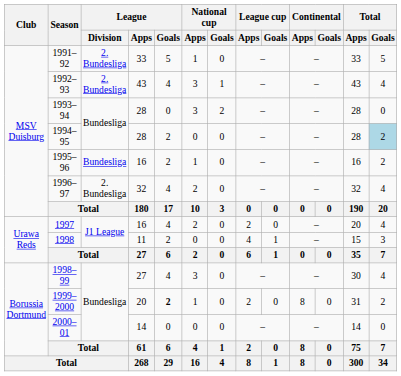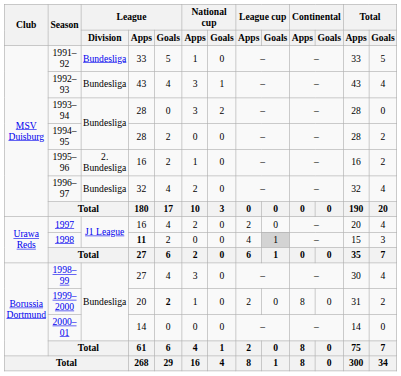 <table class="wikitable" style="text-align:center">
 <tr>
 <th rowspan="2">Club</th>
 <th rowspan="2">Season</th>
 <th colspan="3">League</th>
 <th colspan="2">National cup</th>
 <th colspan="2">League cup</th>
 <th colspan="2">Continental</th>
 <th colspan="2">Total</th>
 </tr>
 <tr>
 <th>Division</th>
 <th>Apps</th>
 <th>Goals</th>
 <th>Apps</th>
 <th>Goals</th>
 <th>Apps</th>
 <th>Goals</th>
 <th>Apps</th>
 <th>Goals</th>
 <th>Apps</th>
 <th>Goals</th>
 </tr>
 <tr>
 <td rowspan="7"><a href='#'>MSV Duisburg</a></td>
 <td>1991–92</td>
-<td><a href='#'>2. Bundesliga</a></td>
+<td><a href='#'>Bundesliga</a></td>
 <td>33</td>
 <td>5</td>
 <td>1</td>
 <td>0</td>
 <td colspan="2">–</td>
 <td colspan="2">–</td>
 <td>33</td>
 <td>5</td>
 </tr>
 <tr>
 <td>1992–93</td>
-<td><a href='#'>2. Bundesliga</a></td>
+<td>Bundesliga</td>
 <td>43</td>
 <td>4</td>
 <td>3</td>
 <td>1</td>
 <td colspan="2">–</td>
 <td colspan="2">–</td>
 <td>43</td>
 <td>4</td>
 </tr>
 <tr>
 <td>1993–94</td>
 <td rowspan="2">Bundesliga</td>
 <td>28</td>
 <td>0</td>
 <td>3</td>
 <td>2</td>
 <td colspan="2">–</td>
 <td colspan="2">–</td>
 <td>28</td>
 <td>0</td>
 </tr>
 <tr>
 <td>1994–95</td>
 <td>28</td>
 <td>2</td>
 <td>0</td>
 <td>0</td>
 <td colspan="2">–</td>
 <td colspan="2">–</td>
 <td>28</td>
-<td style="background: lightblue;">2</td>
+<td>2</td>
 </tr>
 <tr>
 <td>1995–96</td>
-<td><a href='#'>Bundesliga</a></td>
+<td>2. Bundesliga</td>
 <td>16</td>
 <td>2</td>
 <td>1</td>
 <td>0</td>
 <td colspan="2">–</td>
 <td colspan="2">–</td>
 <td>16</td>
 <td>2</td>
 </tr>
 <tr>
 <td>1996–97</td>
-<td>2. Bundesliga</td>
+<td>Bundesliga</td>
 <td>32</td>
 <td>4</td>
 <td>2</td>
 <td>0</td>
 <td colspan="2">–</td>
 <td colspan="2">–</td>
 <td>32</td>
 <td>4</td>
 </tr>
 <tr>
 <th colspan="2">Total</th>
 <th>180</th>
 <th>17</th>
 <th>10</th>
 <th>3</th>
 <th>0</th>
 <th>0</th>
 <th>0</th>
 <th>0</th>
 <th>190</th>
 <th>20</th>
 </tr>
 <tr>
 <td rowspan="3"><a href='#'>Urawa Reds</a></td>
 <td><a href='#'>1997</a></td>
 <td rowspan="2"><a href='#'>J1 League</a></td>
 <td>16</td>
 <td>4</td>
 <td>2</td>
 <td>0</td>
 <td>2</td>
 <td>0</td>
 <td colspan="2">–</td>
 <td>20</td>
 <td>4</td>
 </tr>
 <tr>
 <td><a href='#'>1998</a></td>
-<td>11</td>
+<td><strong>11</strong></td>
 <td>2</td>
 <td>0</td>
 <td>0</td>
 <td>4</td>
-<td>1</td>
+<td style="background: lightgrey;">1</td>
 <td colspan="2">–</td>
 <td>15</td>
 <td>3</td>
 </tr>
 <tr>
 <th colspan="2">Total</th>
 <th>27</th>
 <th>6</th>
 <th>2</th>
 <th>0</th>
 <th>6</th>
 <th>1</th>
 <th>0</th>
 <th>0</th>
 <th>35</th>
 <th>7</th>
 </tr>
 <tr>
 <td rowspan="4"><a href='#'>Borussia Dortmund</a></td>
 <td><a href='#'>1998–99</a></td>
 <td rowspan="3">Bundesliga</td>
 <td>27</td>
 <td>4</td>
 <td>3</td>
 <td>0</td>
 <td colspan="2">–</td>
 <td colspan="2">–</td>
 <td>30</td>
 <td>4</td>
 </tr>
 <tr>
 <td><a href='#'>1999–2000</a></td>
 <td>20</td>
 <td><strong>2</strong></td>
 <td>1</td>
 <td>0</td>
 <td>2</td>
 <td>0</td>
 <td>8</td>
 <td>0</td>
 <td>31</td>
 <td>2</td>
 </tr>
 <tr>
 <td><a href='#'>2000–01</a></td>
 <td>14</td>
 <td>0</td>
 <td>0</td>
 <td>0</td>
 <td colspan="2">–</td>
 <td colspan="2">–</td>
 <td>14</td>
 <td>0</td>
 </tr>
 <tr>
 <th colspan="2">Total</th>
 <th>61</th>
 <th>6</th>
 <th>4</th>
 <th>1</th>
 <th>2</th>
 <th>0</th>
 <th>8</th>
 <th>0</th>
 <th>75</th>
 <th>7</th>
 </tr>
 <tr>
 <th colspan="3">Total</th>
 <th>268</th>
 <th>29</th>
 <th>16</th>
 <th>4</th>
 <th>8</th>
 <th>1</th>
 <th>8</th>
 <th>0</th>
 <th>300</th>
 <th>34</th>
 </tr>
 </table>
